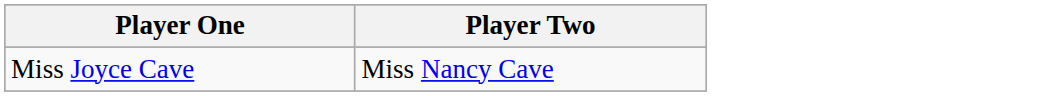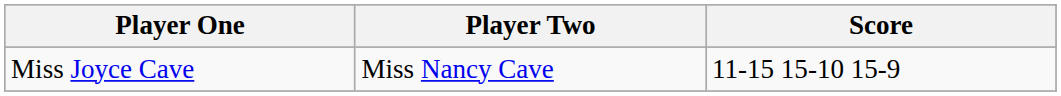 <table class="wikitable">
 <tr>
 <th width=200>Player One</th>
 <th width=200>Player Two</th>
+<th width=200>Score</th>
 </tr>
 <tr>
 <td> Miss <a href='#'>Joyce Cave</a></td>
 <td> Miss <a href='#'>Nancy Cave</a></td>
+<td>11-15 15-10 15-9</td>
 </tr>
 </table>
